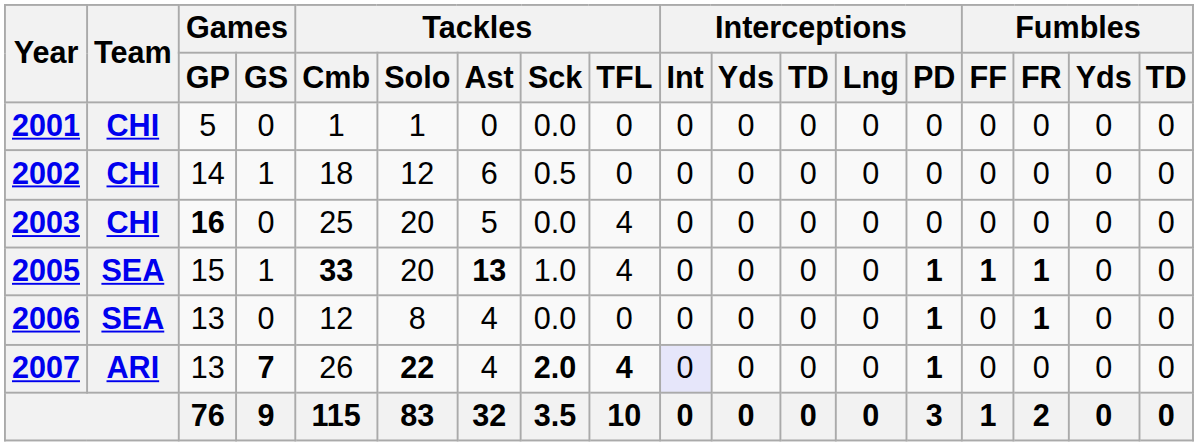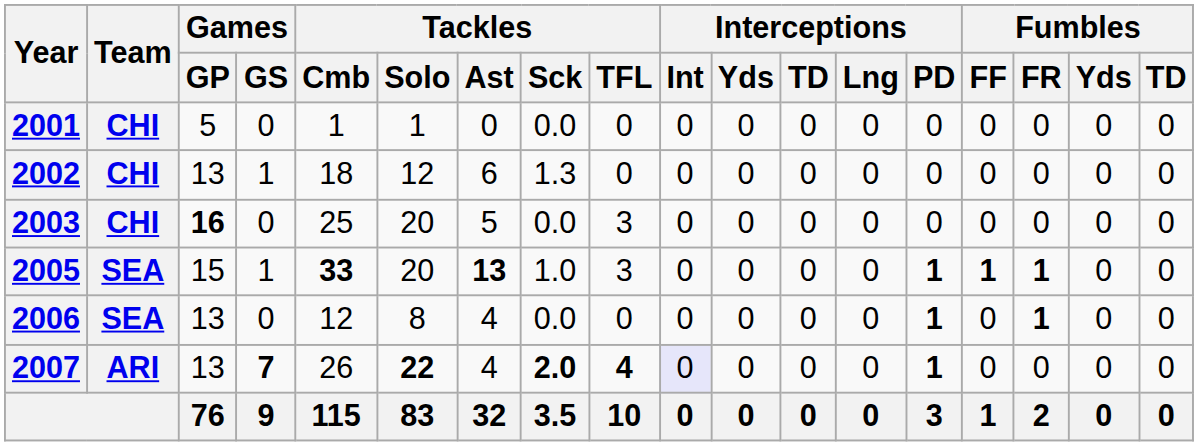 <table class="wikitable" style="text-align:center">
 <tr>
 <th rowspan="2">Year</th>
 <th rowspan="2">Team</th>
 <th colspan="2">Games</th>
 <th colspan="5">Tackles</th>
 <th colspan="5">Interceptions</th>
 <th colspan="4">Fumbles</th>
 </tr>
 <tr>
 <th>GP</th>
 <th>GS</th>
 <th>Cmb</th>
 <th>Solo</th>
 <th>Ast</th>
 <th>Sck</th>
 <th>TFL</th>
 <th>Int</th>
 <th>Yds</th>
 <th>TD</th>
 <th>Lng</th>
 <th>PD</th>
 <th>FF</th>
 <th>FR</th>
 <th>Yds</th>
 <th>TD</th>
 </tr>
 <tr>
 <th><a href='#'>2001</a></th>
 <th><a href='#'>CHI</a></th>
 <td>5</td>
 <td>0</td>
 <td>1</td>
 <td>1</td>
 <td>0</td>
 <td>0.0</td>
 <td>0</td>
 <td>0</td>
 <td>0</td>
 <td>0</td>
 <td>0</td>
 <td>0</td>
 <td>0</td>
 <td>0</td>
 <td>0</td>
 <td>0</td>
 </tr>
 <tr>
 <th><a href='#'>2002</a></th>
 <th><a href='#'>CHI</a></th>
-<td>14</td>
+<td>13</td>
 <td>1</td>
 <td>18</td>
 <td>12</td>
 <td>6</td>
-<td>0.5</td>
+<td>1.3</td>
 <td>0</td>
 <td>0</td>
 <td>0</td>
 <td>0</td>
 <td>0</td>
 <td>0</td>
 <td>0</td>
 <td>0</td>
 <td>0</td>
 <td>0</td>
 </tr>
 <tr>
 <th><a href='#'>2003</a></th>
 <th><a href='#'>CHI</a></th>
 <td><strong>16</strong></td>
 <td>0</td>
 <td>25</td>
 <td>20</td>
 <td>5</td>
 <td>0.0</td>
-<td>4</td>
+<td>3</td>
 <td>0</td>
 <td>0</td>
 <td>0</td>
 <td>0</td>
 <td>0</td>
 <td>0</td>
 <td>0</td>
 <td>0</td>
 <td>0</td>
 </tr>
 <tr>
 <th><a href='#'>2005</a></th>
 <th><a href='#'>SEA</a></th>
 <td>15</td>
 <td>1</td>
 <td><strong>33</strong></td>
 <td>20</td>
 <td><strong>13</strong></td>
 <td>1.0</td>
-<td>4</td>
+<td>3</td>
 <td>0</td>
 <td>0</td>
 <td>0</td>
 <td>0</td>
 <td><strong>1</strong></td>
 <td><strong>1</strong></td>
 <td><strong>1</strong></td>
 <td>0</td>
 <td>0</td>
 </tr>
 <tr>
 <th><a href='#'>2006</a></th>
 <th><a href='#'>SEA</a></th>
 <td>13</td>
 <td>0</td>
 <td>12</td>
 <td>8</td>
 <td>4</td>
 <td>0.0</td>
 <td>0</td>
 <td>0</td>
 <td>0</td>
 <td>0</td>
 <td>0</td>
 <td><strong>1</strong></td>
 <td>0</td>
 <td><strong>1</strong></td>
 <td>0</td>
 <td>0</td>
 </tr>
 <tr>
 <th><a href='#'>2007</a></th>
 <th><a href='#'>ARI</a></th>
 <td>13</td>
 <td><strong>7</strong></td>
 <td>26</td>
 <td><strong>22</strong></td>
 <td>4</td>
 <td><strong>2.0</strong></td>
 <td><strong>4</strong></td>
 <td style="background: lavender;">0</td>
 <td>0</td>
 <td>0</td>
 <td>0</td>
 <td><strong>1</strong></td>
 <td>0</td>
 <td>0</td>
 <td>0</td>
 <td>0</td>
 </tr>
 <tr>
 <th colspan="2"></th>
 <th>76</th>
 <th>9</th>
 <th>115</th>
 <th>83</th>
 <th>32</th>
 <th>3.5</th>
 <th>10</th>
 <th>0</th>
 <th>0</th>
 <th>0</th>
 <th>0</th>
 <th>3</th>
 <th>1</th>
 <th>2</th>
 <th>0</th>
 <th>0</th>
 </tr>
 </table>
